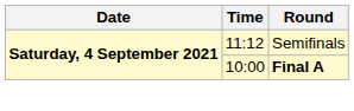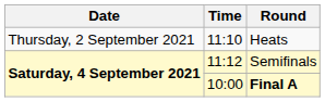 <table class="wikitable">
 <tr>
 <th>Date</th>
 <th>Time</th>
 <th>Round</th>
+</tr>
+<tr>
+<td>Thursday, 2 September 2021</td>
+<td>11:10</td>
+<td>Heats</td>
 </tr>
 <tr style=background:lemonchiffon>
 <td rowspan=2><strong>Saturday, 4 September 2021</strong></td>
 <td>11:12</td>
 <td>Semifinals</td>
 </tr>
 <tr style=background:lemonchiffon>
 <td>10:00</td>
 <td><strong>Final A</strong></td>
 </tr>
 </table>
